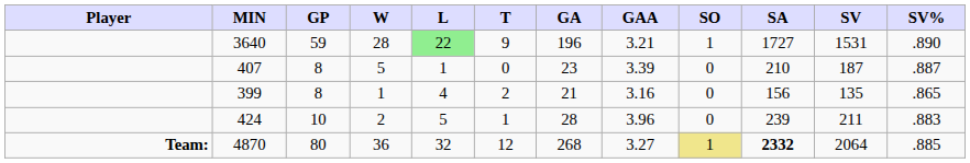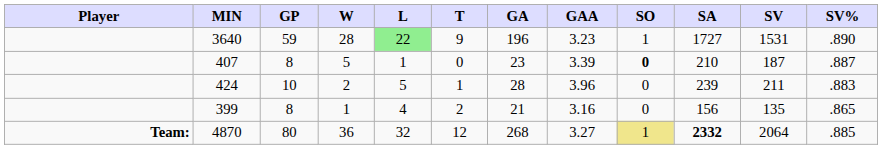 <table style="width:60%;" class="wikitable sortable">
 <tr>
 <th style="background:#ddf; width:10%;">Player</th>
 <th style="width:3%; background:#ddf;" title="Minutes played">MIN</th>
 <th style="width:3%; background:#ddf;" title="Games played in">GP</th>
 <th style="width:3%; background:#ddf;" title="Wins">W</th>
 <th style="width:3%; background:#ddf;" title="Losses">L</th>
 <th style="width:3%; background:#ddf;" title="Ties">T</th>
 <th style="width:3%; background:#ddf;" title="Goals against">GA</th>
 <th style="width:3%; background:#ddf;" title="Goals against average">GAA</th>
 <th style="width:3%; background:#ddf;" title="Shut-outs">SO</th>
 <th style="width:3%; background:#ddf;" title="Shots against">SA</th>
 <th style="width:3%; background:#ddf;" title="Shots saved">SV</th>
 <th style="width:3%; background:#ddf;" title="Save percentage">SV%</th>
 </tr>
 <tr style="text-align:center;">
 <td style="text-align:right;"></td>
 <td>3640</td>
 <td>59</td>
 <td>28</td>
 <td style="background: lightgreen;">22</td>
 <td>9</td>
 <td>196</td>
-<td>3.21</td>
+<td>3.23</td>
 <td>1</td>
 <td>1727</td>
 <td>1531</td>
 <td>.890</td>
 </tr>
 <tr style="text-align:center;">
 <td style="text-align:right;"></td>
 <td>407</td>
 <td>8</td>
 <td>5</td>
 <td>1</td>
 <td>0</td>
 <td>23</td>
 <td>3.39</td>
-<td>0</td>
+<td><strong>0</strong></td>
 <td>210</td>
 <td>187</td>
 <td>.887</td>
+</tr>
+<tr style="text-align:center;">
+<td style="text-align:right;"></td>
+<td>424</td>
+<td>10</td>
+<td>2</td>
+<td>5</td>
+<td>1</td>
+<td>28</td>
+<td>3.96</td>
+<td>0</td>
+<td>239</td>
+<td>211</td>
+<td>.883</td>
 </tr>
 <tr style="text-align:center;">
 <td style="text-align:right;"></td>
 <td>399</td>
 <td>8</td>
 <td>1</td>
 <td>4</td>
 <td>2</td>
 <td>21</td>
 <td>3.16</td>
 <td>0</td>
 <td>156</td>
 <td>135</td>
 <td>.865</td>
 </tr>
 <tr style="text-align:center;">
-<td style="text-align:right;"></td>
-<td>424</td>
-<td>10</td>
-<td>2</td>
-<td>5</td>
-<td>1</td>
-<td>28</td>
-<td>3.96</td>
-<td>0</td>
-<td>239</td>
-<td>211</td>
-<td>.883</td>
-</tr>
-<tr style="text-align:center;">
 <td style="text-align:right;"><strong>Team:</strong></td>
 <td>4870</td>
 <td>80</td>
 <td>36</td>
 <td>32</td>
 <td>12</td>
 <td>268</td>
 <td>3.27</td>
 <td style="background: khaki;">1</td>
 <td><strong>2332</strong></td>
 <td>2064</td>
 <td>.885</td>
 </tr>
 </table>
